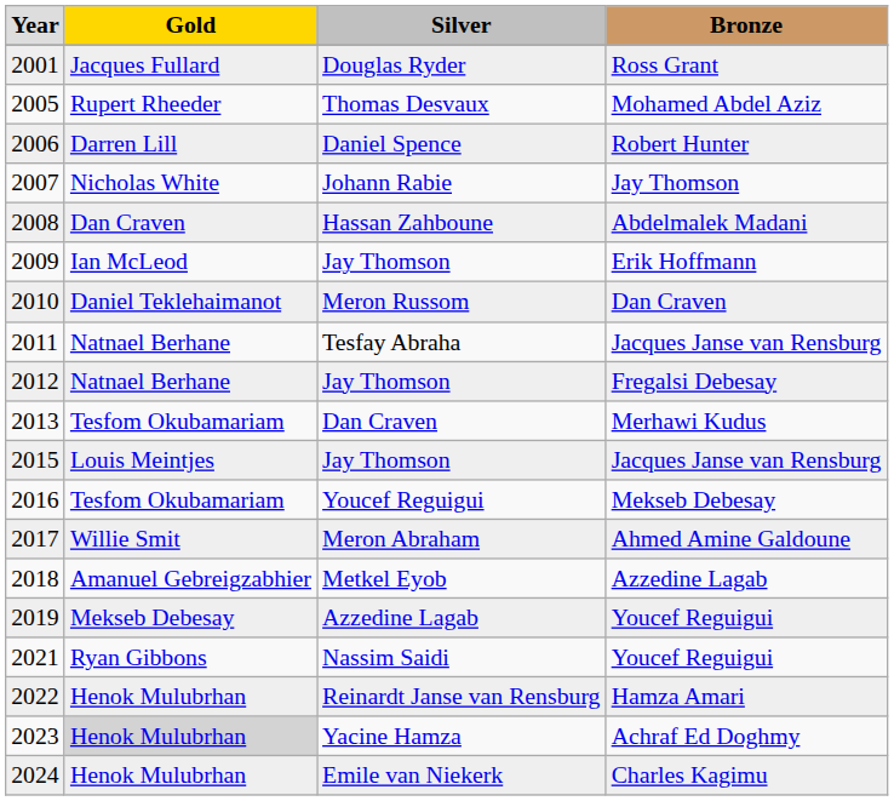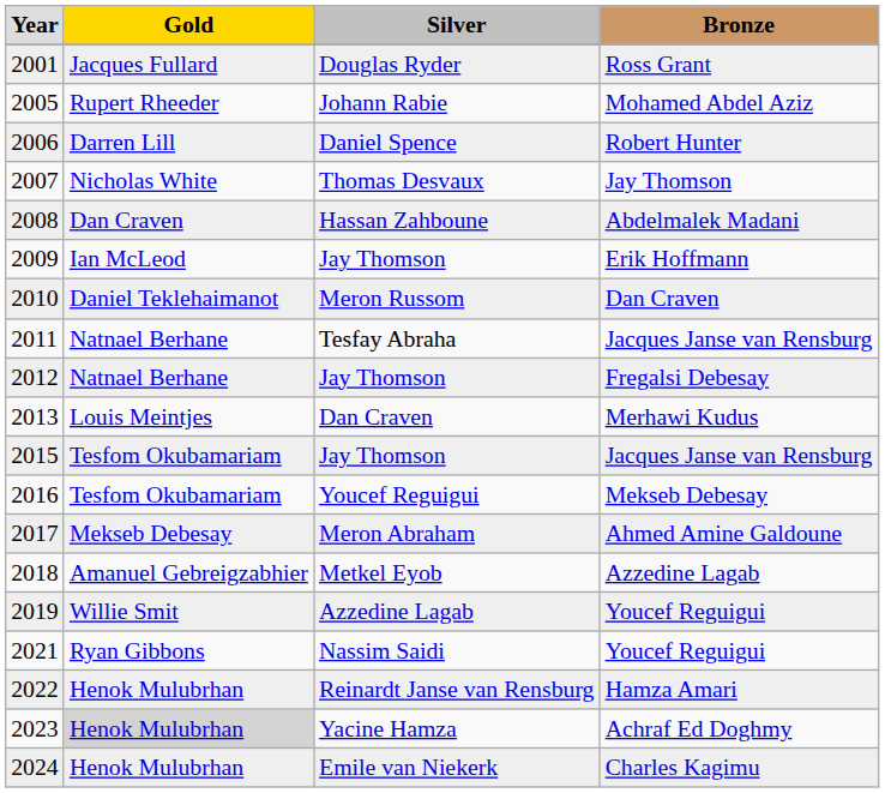 <table class="wikitable sortable" style="font-size:95%">
 <tr style="text-align:center; background:#e4e4e4; font-weight:bold;">
 <td style="background:#ddd;">Year</td>
 <td style="background:gold;">Gold</td>
 <td style="background:silver;">Silver</td>
 <td style="background:#c96;">Bronze</td>
 </tr>
 <tr style="background:#efefef;">
 </tr>
 <tr bgcolor="#EFEFEF">
 <td>2001</td>
 <td> <a href='#'>Jacques Fullard</a></td>
 <td> <a href='#'>Douglas Ryder</a></td>
 <td> <a href='#'>Ross Grant</a></td>
 </tr>
 <tr>
 <td>2005</td>
 <td> <a href='#'>Rupert Rheeder</a></td>
-<td> <a href='#'>Thomas Desvaux</a></td>
+<td> <a href='#'>Johann Rabie</a></td>
 <td> <a href='#'>Mohamed Abdel Aziz</a></td>
 </tr>
 <tr bgcolor="#EFEFEF">
 <td>2006</td>
 <td> <a href='#'>Darren Lill</a></td>
 <td> <a href='#'>Daniel Spence</a></td>
 <td> <a href='#'>Robert Hunter</a></td>
 </tr>
 <tr>
 <td>2007</td>
 <td> <a href='#'>Nicholas White</a></td>
-<td> <a href='#'>Johann Rabie</a></td>
+<td> <a href='#'>Thomas Desvaux</a></td>
 <td> <a href='#'>Jay Thomson</a></td>
 </tr>
 <tr bgcolor="#EFEFEF">
 <td>2008</td>
 <td> <a href='#'>Dan Craven</a></td>
 <td> <a href='#'>Hassan Zahboune</a></td>
 <td> <a href='#'>Abdelmalek Madani</a></td>
 </tr>
 <tr>
 <td>2009</td>
 <td> <a href='#'>Ian McLeod</a></td>
 <td> <a href='#'>Jay Thomson</a></td>
 <td> <a href='#'>Erik Hoffmann</a></td>
 </tr>
 <tr bgcolor="#EFEFEF">
 <td>2010</td>
 <td> <a href='#'>Daniel Teklehaimanot</a></td>
 <td> <a href='#'>Meron Russom</a></td>
 <td> <a href='#'>Dan Craven</a></td>
 </tr>
 <tr>
 <td>2011</td>
 <td> <a href='#'>Natnael Berhane</a></td>
 <td> Tesfay Abraha</td>
 <td> <a href='#'>Jacques Janse van Rensburg</a></td>
 </tr>
 <tr bgcolor="#EFEFEF">
 <td>2012</td>
 <td> <a href='#'>Natnael Berhane</a></td>
 <td> <a href='#'>Jay Thomson</a></td>
 <td> <a href='#'>Fregalsi Debesay</a></td>
 </tr>
 <tr>
 <td>2013</td>
-<td> <a href='#'>Tesfom Okubamariam</a></td>
+<td> <a href='#'>Louis Meintjes</a></td>
 <td> <a href='#'>Dan Craven</a></td>
 <td> <a href='#'>Merhawi Kudus</a></td>
 </tr>
 <tr bgcolor="#EFEFEF">
 <td>2015</td>
-<td> <a href='#'>Louis Meintjes</a></td>
+<td> <a href='#'>Tesfom Okubamariam</a></td>
 <td> <a href='#'>Jay Thomson</a></td>
 <td> <a href='#'>Jacques Janse van Rensburg</a></td>
 </tr>
 <tr>
 <td>2016</td>
 <td> <a href='#'>Tesfom Okubamariam</a></td>
 <td> <a href='#'>Youcef Reguigui</a></td>
 <td> <a href='#'>Mekseb Debesay</a></td>
 </tr>
 <tr bgcolor="#EFEFEF">
 <td>2017</td>
-<td> <a href='#'>Willie Smit</a></td>
+<td> <a href='#'>Mekseb Debesay</a></td>
 <td> <a href='#'>Meron Abraham</a></td>
 <td> <a href='#'>Ahmed Amine Galdoune</a></td>
 </tr>
 <tr>
 <td>2018</td>
 <td> <a href='#'>Amanuel Gebreigzabhier</a></td>
 <td> <a href='#'>Metkel Eyob</a></td>
 <td> <a href='#'>Azzedine Lagab</a></td>
 </tr>
 <tr bgcolor="#EFEFEF">
 <td>2019</td>
-<td> <a href='#'>Mekseb Debesay</a></td>
+<td> <a href='#'>Willie Smit</a></td>
 <td> <a href='#'>Azzedine Lagab</a></td>
 <td> <a href='#'>Youcef Reguigui</a></td>
 </tr>
 <tr>
 <td>2021</td>
 <td> <a href='#'>Ryan Gibbons</a></td>
 <td>  <a href='#'>Nassim Saidi</a></td>
 <td>  <a href='#'>Youcef Reguigui</a></td>
 </tr>
 <tr bgcolor="#EFEFEF">
 <td>2022</td>
 <td> <a href='#'>Henok Mulubrhan</a></td>
 <td> <a href='#'>Reinardt Janse van Rensburg</a></td>
 <td> <a href='#'>Hamza Amari</a></td>
 </tr>
 <tr>
 <td>2023</td>
 <td style="background: lightgrey;"> <a href='#'>Henok Mulubrhan</a></td>
 <td> <a href='#'>Yacine Hamza</a></td>
 <td> <a href='#'>Achraf Ed Doghmy</a></td>
 </tr>
 <tr bgcolor="#EFEFEF">
 <td>2024</td>
 <td> <a href='#'>Henok Mulubrhan</a></td>
 <td> <a href='#'>Emile van Niekerk</a></td>
 <td> <a href='#'>Charles Kagimu</a></td>
 </tr>
 </table>
